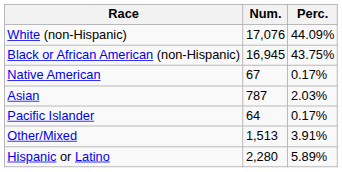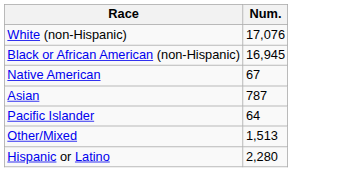 <table class="wikitable">
 <tr>
 <th>Race</th>
 <th>Num.</th>
-<th>Perc.</th>
 </tr>
 <tr>
 <td><a href='#'>White</a> (non-Hispanic)</td>
 <td>17,076</td>
-<td>44.09%</td>
 </tr>
 <tr>
 <td><a href='#'>Black or African American</a> (non-Hispanic)</td>
 <td>16,945</td>
-<td>43.75%</td>
 </tr>
 <tr>
 <td><a href='#'>Native American</a></td>
 <td>67</td>
-<td>0.17%</td>
 </tr>
 <tr>
 <td><a href='#'>Asian</a></td>
 <td>787</td>
-<td>2.03%</td>
 </tr>
 <tr>
 <td><a href='#'>Pacific Islander</a></td>
 <td>64</td>
-<td>0.17%</td>
 </tr>
 <tr>
 <td><a href='#'>Other/Mixed</a></td>
 <td>1,513</td>
-<td>3.91%</td>
 </tr>
 <tr>
 <td><a href='#'>Hispanic</a> or <a href='#'>Latino</a></td>
 <td>2,280</td>
-<td>5.89%</td>
 </tr>
 </table>
